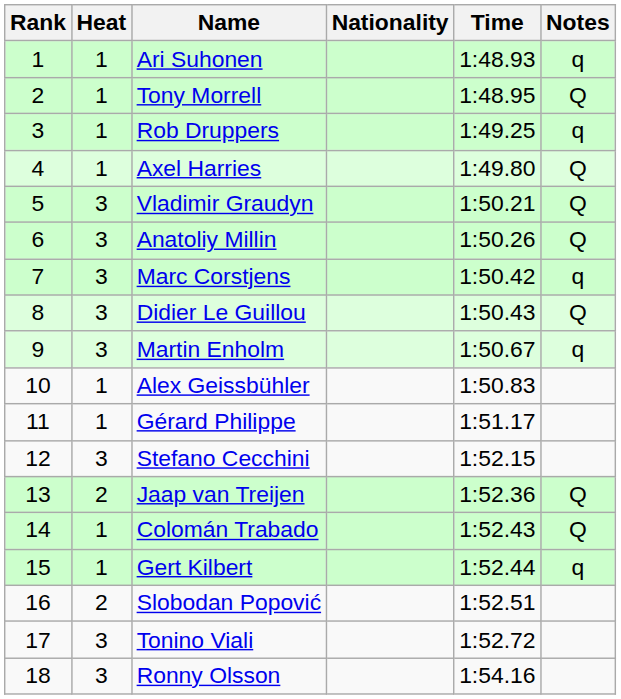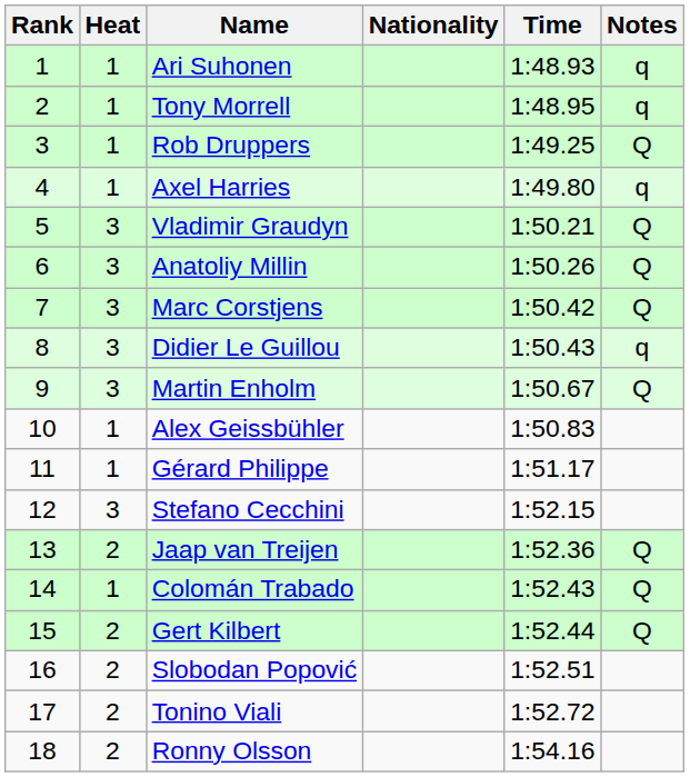 <table class="wikitable sortable" style="text-align:center">
 <tr>
 <th>Rank</th>
 <th>Heat</th>
 <th>Name</th>
 <th>Nationality</th>
 <th>Time</th>
 <th>Notes</th>
 </tr>
 <tr bgcolor=ccffcc>
 <td>1</td>
 <td>1</td>
 <td align="left"><a href='#'>Ari Suhonen</a></td>
 <td align=left></td>
 <td>1:48.93</td>
 <td>q</td>
 </tr>
 <tr bgcolor=ccffcc>
 <td>2</td>
 <td>1</td>
 <td align="left"><a href='#'>Tony Morrell</a></td>
 <td align=left></td>
 <td>1:48.95</td>
-<td>Q</td>
+<td>q</td>
 </tr>
 <tr bgcolor=ccffcc>
 <td>3</td>
 <td>1</td>
 <td align="left"><a href='#'>Rob Druppers</a></td>
 <td align=left></td>
 <td>1:49.25</td>
-<td>q</td>
+<td>Q</td>
 </tr>
 <tr bgcolor=ddffdd>
 <td>4</td>
 <td>1</td>
 <td align="left"><a href='#'>Axel Harries</a></td>
 <td align=left></td>
 <td>1:49.80</td>
-<td>Q</td>
+<td>q</td>
 </tr>
 <tr bgcolor=ccffcc>
 <td>5</td>
 <td>3</td>
 <td align="left"><a href='#'>Vladimir Graudyn</a></td>
 <td align=left></td>
 <td>1:50.21</td>
 <td>Q</td>
 </tr>
 <tr bgcolor=ccffcc>
 <td>6</td>
 <td>3</td>
 <td align="left"><a href='#'>Anatoliy Millin</a></td>
 <td align=left></td>
 <td>1:50.26</td>
 <td>Q</td>
 </tr>
 <tr bgcolor=ccffcc>
 <td>7</td>
 <td>3</td>
 <td align="left"><a href='#'>Marc Corstjens</a></td>
 <td align=left></td>
 <td>1:50.42</td>
-<td>q</td>
+<td>Q</td>
 </tr>
 <tr bgcolor=ddffdd>
 <td>8</td>
 <td>3</td>
 <td align="left"><a href='#'>Didier Le Guillou</a></td>
 <td align=left></td>
 <td>1:50.43</td>
-<td>Q</td>
+<td>q</td>
 </tr>
 <tr bgcolor=ddffdd>
 <td>9</td>
 <td>3</td>
 <td align="left"><a href='#'>Martin Enholm</a></td>
 <td align=left></td>
 <td>1:50.67</td>
-<td>q</td>
+<td>Q</td>
 </tr>
 <tr>
 <td>10</td>
 <td>1</td>
 <td align="left"><a href='#'>Alex Geissbühler</a></td>
 <td align=left></td>
 <td>1:50.83</td>
 <td></td>
 </tr>
 <tr>
 <td>11</td>
 <td>1</td>
 <td align="left"><a href='#'>Gérard Philippe</a></td>
 <td align=left></td>
 <td>1:51.17</td>
 <td></td>
 </tr>
 <tr>
 <td>12</td>
 <td>3</td>
 <td align="left"><a href='#'>Stefano Cecchini</a></td>
 <td align=left></td>
 <td>1:52.15</td>
 <td></td>
 </tr>
 <tr bgcolor=ccffcc>
 <td>13</td>
 <td>2</td>
 <td align="left"><a href='#'>Jaap van Treijen</a></td>
 <td align=left></td>
 <td>1:52.36</td>
 <td>Q</td>
 </tr>
 <tr bgcolor=ccffcc>
 <td>14</td>
 <td>1</td>
 <td align="left"><a href='#'>Colomán Trabado</a></td>
 <td align=left></td>
 <td>1:52.43</td>
 <td>Q</td>
 </tr>
 <tr bgcolor=ccffcc>
 <td>15</td>
-<td>1</td>
+<td>2</td>
 <td align="left"><a href='#'>Gert Kilbert</a></td>
 <td align=left></td>
 <td>1:52.44</td>
-<td>q</td>
+<td>Q</td>
 </tr>
 <tr>
 <td>16</td>
 <td>2</td>
 <td align="left"><a href='#'>Slobodan Popović</a></td>
 <td align=left></td>
 <td>1:52.51</td>
 <td></td>
 </tr>
 <tr>
 <td>17</td>
-<td>3</td>
+<td>2</td>
 <td align="left"><a href='#'>Tonino Viali</a></td>
 <td align=left></td>
 <td>1:52.72</td>
 <td></td>
 </tr>
 <tr>
 <td>18</td>
-<td>3</td>
+<td>2</td>
 <td align="left"><a href='#'>Ronny Olsson</a></td>
 <td align=left></td>
 <td>1:54.16</td>
 <td></td>
 </tr>
 </table>
